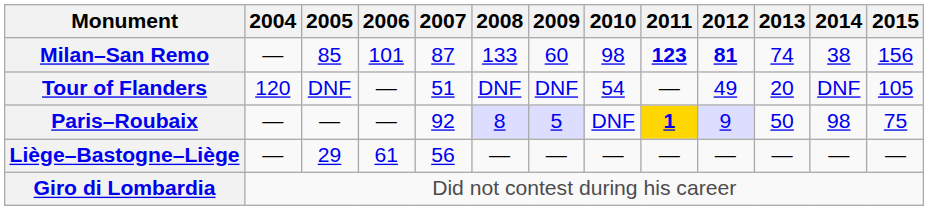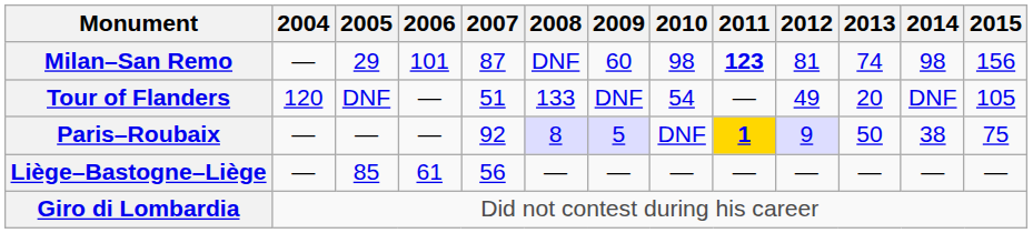 <table class="wikitable plainrowheaders">
 <tr>
 <th>Monument</th>
 <th scope="col">2004</th>
 <th scope="col">2005</th>
 <th scope="col">2006</th>
 <th scope="col">2007</th>
 <th scope="col">2008</th>
 <th scope="col">2009</th>
 <th scope="col">2010</th>
 <th scope="col">2011</th>
 <th scope="col">2012</th>
 <th scope="col">2013</th>
 <th scope="col">2014</th>
 <th scope="col">2015</th>
 </tr>
 <tr style="text-align:center;">
 <th scope="row"><a href='#'>Milan–San Remo</a></th>
 <td>—</td>
-<td><a href='#'>85</a></td>
+<td><a href='#'>29</a></td>
 <td><a href='#'>101</a></td>
 <td><a href='#'>87</a></td>
-<td><a href='#'>133</a></td>
+<td><a href='#'>DNF</a></td>
 <td><a href='#'>60</a></td>
 <td><a href='#'>98</a></td>
 <td><strong><a href='#'>123</a></strong></td>
-<td><strong><a href='#'>81</a></strong></td>
+<td><a href='#'>81</a></td>
 <td><a href='#'>74</a></td>
-<td><a href='#'>38</a></td>
+<td><a href='#'>98</a></td>
 <td><a href='#'>156</a></td>
 </tr>
 <tr style="text-align:center;">
 <th scope="row"><a href='#'>Tour of Flanders</a></th>
 <td><a href='#'>120</a></td>
 <td><a href='#'>DNF</a></td>
 <td>—</td>
 <td><a href='#'>51</a></td>
-<td><a href='#'>DNF</a></td>
+<td><a href='#'>133</a></td>
 <td><a href='#'>DNF</a></td>
 <td><a href='#'>54</a></td>
 <td>—</td>
 <td><a href='#'>49</a></td>
 <td><a href='#'>20</a></td>
 <td><a href='#'>DNF</a></td>
 <td><a href='#'>105</a></td>
 </tr>
 <tr style="text-align:center;">
 <th scope="row"><a href='#'>Paris–Roubaix</a></th>
 <td>—</td>
 <td>—</td>
 <td>—</td>
 <td><a href='#'>92</a></td>
 <td style="background:#ddf;"><a href='#'>8</a></td>
 <td style="background:#ddf;"><a href='#'>5</a></td>
 <td><a href='#'>DNF</a></td>
 <td style="background:gold;"><a href='#'><strong>1</strong></a></td>
 <td style="background:#ddf;"><a href='#'>9</a></td>
 <td><a href='#'>50</a></td>
-<td><a href='#'>98</a></td>
+<td><a href='#'>38</a></td>
 <td><a href='#'>75</a></td>
 </tr>
 <tr style="text-align:center;">
 <th scope="row"><a href='#'>Liège–Bastogne–Liège</a></th>
 <td>—</td>
-<td><a href='#'>29</a></td>
+<td><a href='#'>85</a></td>
 <td><a href='#'>61</a></td>
 <td><a href='#'>56</a></td>
 <td>—</td>
 <td>—</td>
 <td>—</td>
 <td>—</td>
 <td>—</td>
 <td>—</td>
 <td>—</td>
 <td>—</td>
 </tr>
 <tr style="text-align:center;">
 <th scope="row"><a href='#'>Giro di Lombardia</a></th>
 <td style="color:#4d4d4d;" colspan=13>Did not contest during his career</td>
 </tr>
 </table>
